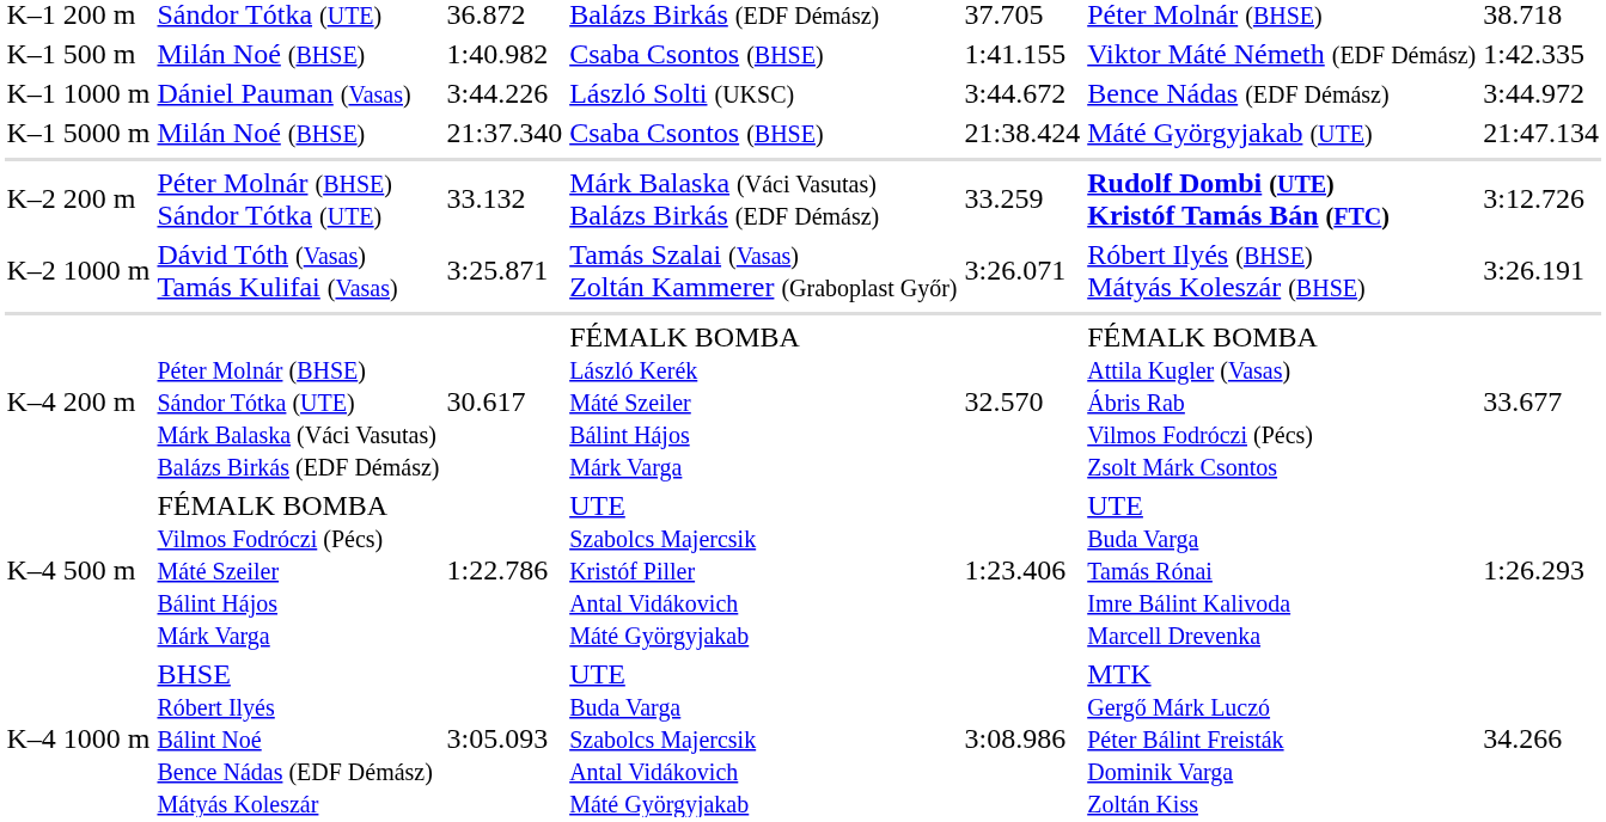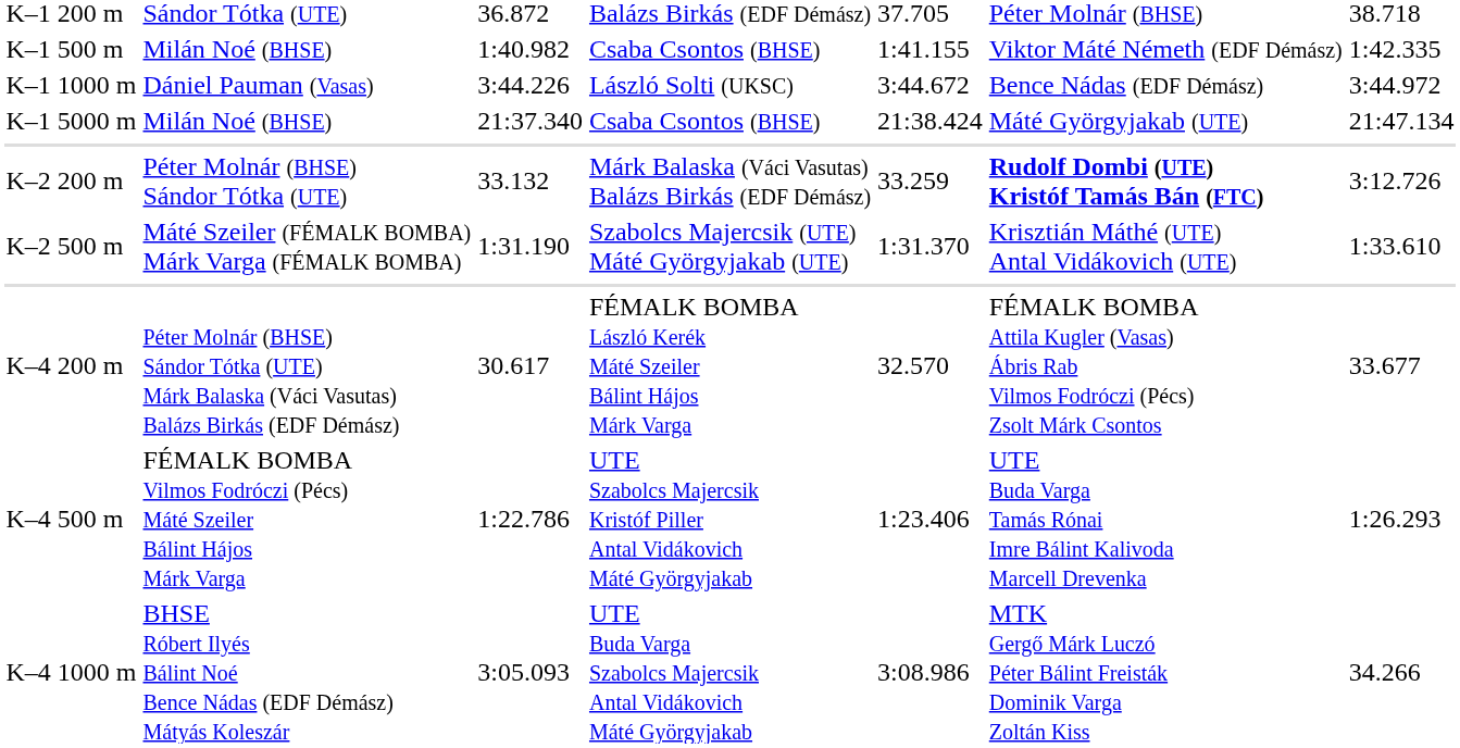 <table>
 <tr>
 <td>K–1 200 m</td>
 <td><a href='#'>Sándor Tótka</a> <small>(<a href='#'>UTE</a>)</small></td>
 <td>36.872</td>
 <td><a href='#'>Balázs Birkás</a> <small>(EDF Démász)</small></td>
 <td>37.705</td>
 <td><a href='#'>Péter Molnár</a> <small>(<a href='#'>BHSE</a>)</small></td>
 <td>38.718</td>
 </tr>
 <tr>
 <td>K–1 500 m</td>
 <td><a href='#'>Milán Noé</a> <small>(<a href='#'>BHSE</a>)</small></td>
 <td>1:40.982</td>
 <td><a href='#'>Csaba Csontos</a> <small>(<a href='#'>BHSE</a>)</small></td>
 <td>1:41.155</td>
 <td><a href='#'>Viktor Máté Németh</a> <small>(EDF Démász)</small></td>
 <td>1:42.335</td>
 </tr>
 <tr>
 <td>K–1 1000 m</td>
 <td><a href='#'>Dániel Pauman</a> <small>(<a href='#'>Vasas</a>)</small></td>
 <td>3:44.226</td>
 <td><a href='#'>László Solti</a> <small>(UKSC)</small></td>
 <td>3:44.672</td>
 <td><a href='#'>Bence Nádas</a> <small>(EDF Démász)</small></td>
 <td>3:44.972</td>
 </tr>
 <tr>
 <td>K–1 5000 m</td>
 <td><a href='#'>Milán Noé</a> <small>(<a href='#'>BHSE</a>)</small></td>
 <td>21:37.340</td>
 <td><a href='#'>Csaba Csontos</a> <small>(<a href='#'>BHSE</a>)</small></td>
 <td>21:38.424</td>
 <td><a href='#'>Máté Györgyjakab</a> <small>(<a href='#'>UTE</a>)</small></td>
 <td>21:47.134</td>
 </tr>
 <tr>
 </tr>
 <tr bgcolor=#ddd>
 <td colspan=7></td>
 </tr>
 <tr>
 <td>K–2 200 m</td>
 <td><a href='#'>Péter Molnár</a> <small>(<a href='#'>BHSE</a>)</small><br> <a href='#'>Sándor Tótka</a> <small>(<a href='#'>UTE</a>)</small></td>
 <td>33.132</td>
 <td><a href='#'>Márk Balaska</a> <small>(Váci Vasutas)</small><br> <a href='#'>Balázs Birkás</a> <small>(EDF Démász)</small></td>
 <td>33.259</td>
 <td><strong><a href='#'>Rudolf Dombi</a> <small>(<a href='#'>UTE</a>)</small><br> <a href='#'>Kristóf Tamás Bán</a> <small>(<a href='#'>FTC</a>)</small></strong></td>
 <td>3:12.726</td>
 </tr>
 <tr>
-<td>K–2 1000 m</td>
-<td><a href='#'>Dávid Tóth</a> <small>(<a href='#'>Vasas</a>)</small><br> <a href='#'>Tamás Kulifai</a> <small>(<a href='#'>Vasas</a>)</small></td>
-<td>3:25.871</td>
-<td><a href='#'>Tamás Szalai</a> <small>(<a href='#'>Vasas</a>)</small><br> <a href='#'>Zoltán Kammerer</a> <small>(Graboplast Győr)</small></td>
-<td>3:26.071</td>
-<td><a href='#'>Róbert Ilyés</a> <small>(<a href='#'>BHSE</a>)</small><br> <a href='#'>Mátyás Koleszár</a> <small>(<a href='#'>BHSE</a>)</small></td>
-<td>3:26.191</td>
+<td>K–2 500 m</td>
+<td><a href='#'>Máté Szeiler</a> <small>(FÉMALK BOMBA)</small><br> <a href='#'>Márk Varga</a> <small>(FÉMALK BOMBA)</small></td>
+<td>1:31.190</td>
+<td><a href='#'>Szabolcs Majercsik</a> <small>(<a href='#'>UTE</a>)</small><br> <a href='#'>Máté Györgyjakab</a> <small>(<a href='#'>UTE</a>)</small></td>
+<td>1:31.370</td>
+<td><a href='#'>Krisztián Máthé</a> <small>(<a href='#'>UTE</a>)</small><br> <a href='#'>Antal Vidákovich</a> <small>(<a href='#'>UTE</a>)</small></td>
+<td>1:33.610</td>
 </tr>
 <tr>
 </tr>
 <tr bgcolor=#ddd>
 <td colspan=7></td>
 </tr>
 <tr>
 <td>K–4 200 m</td>
 <td><br><small><a href='#'>Péter Molnár</a> (<a href='#'>BHSE</a>)<br> <a href='#'>Sándor Tótka</a> (<a href='#'>UTE</a>)<br> <a href='#'>Márk Balaska</a> (Váci Vasutas)<br> <a href='#'>Balázs Birkás</a> (EDF Démász)</small></td>
 <td>30.617</td>
 <td>FÉMALK BOMBA<br><small><a href='#'>László Kerék</a><br> <a href='#'>Máté Szeiler</a><br> <a href='#'>Bálint Hájos</a><br> <a href='#'>Márk Varga</a></small></td>
 <td>32.570</td>
 <td>FÉMALK BOMBA<br><small><a href='#'>Attila Kugler</a> (<a href='#'>Vasas</a>)<br> <a href='#'>Ábris Rab</a><br> <a href='#'>Vilmos Fodróczi</a> (Pécs)<br> <a href='#'>Zsolt Márk Csontos</a></small></td>
 <td>33.677</td>
 </tr>
 <tr>
 <td>K–4 500 m</td>
 <td>FÉMALK BOMBA<br><small><a href='#'>Vilmos Fodróczi</a> (Pécs)<br> <a href='#'>Máté Szeiler</a><br> <a href='#'>Bálint Hájos</a><br> <a href='#'>Márk Varga</a></small></td>
 <td>1:22.786</td>
 <td><a href='#'>UTE</a><br><small><a href='#'>Szabolcs Majercsik</a><br> <a href='#'>Kristóf Piller</a><br> <a href='#'>Antal Vidákovich</a><br> <a href='#'>Máté Györgyjakab</a></small></td>
 <td>1:23.406</td>
 <td><a href='#'>UTE</a><br><small><a href='#'>Buda Varga</a><br> <a href='#'>Tamás Rónai</a><br> <a href='#'>Imre Bálint Kalivoda</a><br> <a href='#'>Marcell Drevenka</a></small></td>
 <td>1:26.293</td>
 </tr>
 <tr>
 <td>K–4 1000 m</td>
 <td><a href='#'>BHSE</a><br><small><a href='#'>Róbert Ilyés</a><br> <a href='#'>Bálint Noé</a><br> <a href='#'>Bence Nádas</a> (EDF Démász)<br> <a href='#'>Mátyás Koleszár</a></small></td>
 <td>3:05.093</td>
 <td><a href='#'>UTE</a><br><small><a href='#'>Buda Varga</a><br> <a href='#'>Szabolcs Majercsik</a><br> <a href='#'>Antal Vidákovich</a><br> <a href='#'>Máté Györgyjakab</a></small></td>
 <td>3:08.986</td>
 <td><a href='#'>MTK</a><br><small><a href='#'>Gergő Márk Luczó</a><br> <a href='#'>Péter Bálint Freisták</a><br> <a href='#'>Dominik Varga</a><br> <a href='#'>Zoltán Kiss</a></small></td>
 <td>34.266</td>
 </tr>
 </table>
